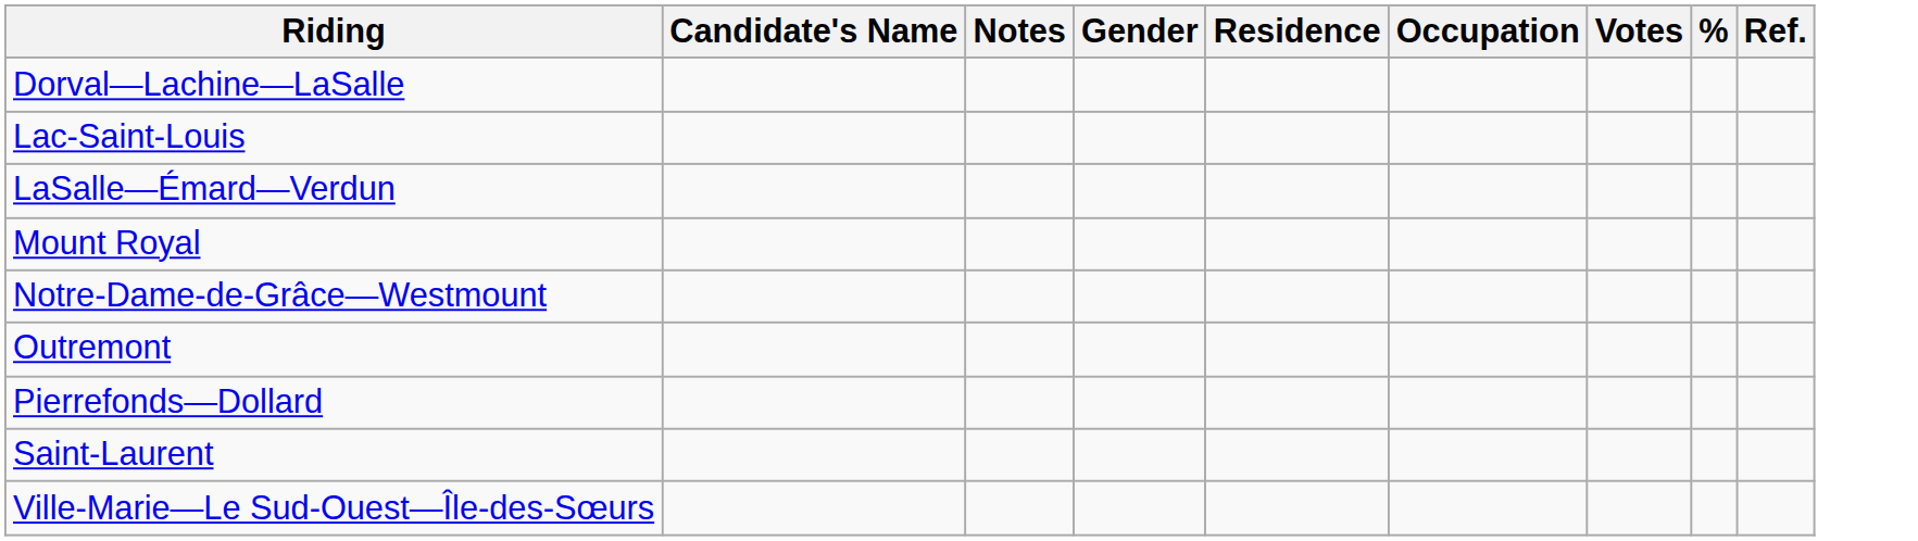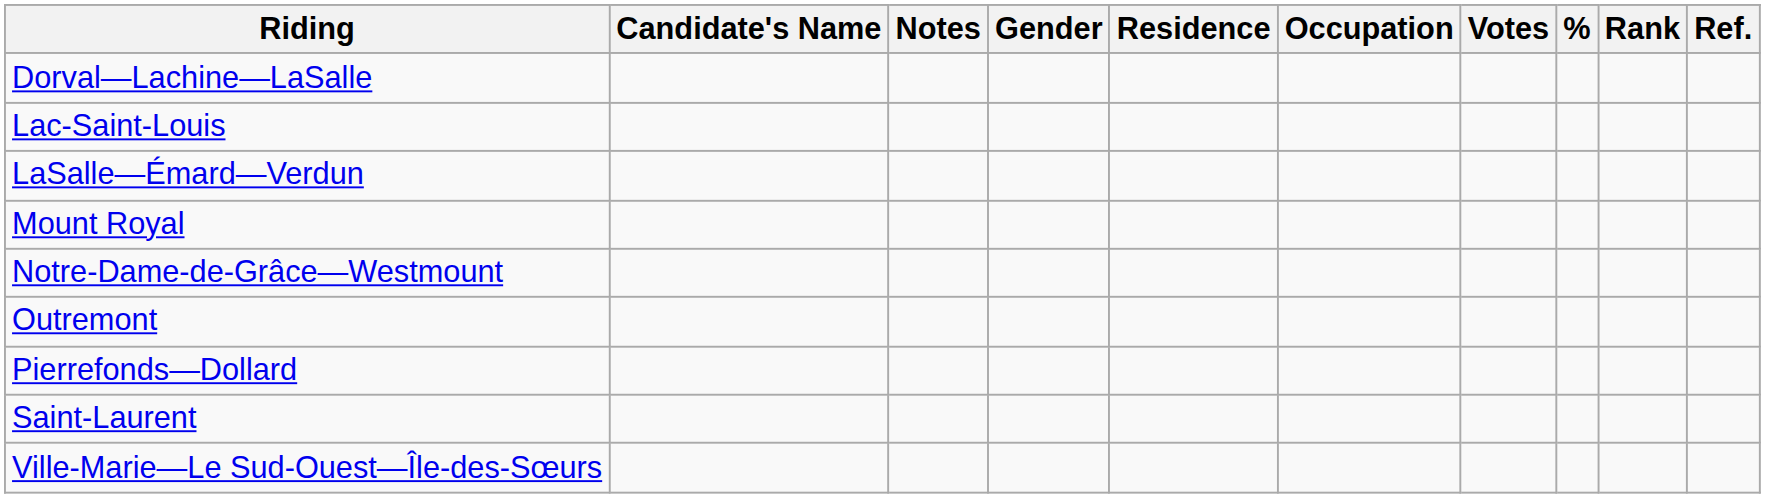 <table class="wikitable sortable">
 <tr>
 <th>Riding</th>
 <th>Candidate's Name</th>
 <th>Notes</th>
 <th>Gender</th>
 <th>Residence</th>
 <th>Occupation</th>
 <th>Votes</th>
 <th>%</th>
+<th>Rank</th>
 <th>Ref.</th>
 </tr>
 <tr>
 <td><a href='#'>Dorval—Lachine—LaSalle</a></td>
+<td></td>
 <td></td>
 <td></td>
 <td></td>
 <td></td>
 <td></td>
 <td></td>
 <td></td>
 <td></td>
 </tr>
 <tr>
 <td><a href='#'>Lac-Saint-Louis</a></td>
 <td></td>
 <td></td>
 <td></td>
 <td></td>
 <td></td>
 <td></td>
 <td></td>
 <td></td>
+<td></td>
 </tr>
 <tr>
 <td><a href='#'>LaSalle—Émard—Verdun</a></td>
+<td></td>
 <td></td>
 <td></td>
 <td></td>
 <td></td>
 <td></td>
 <td></td>
 <td></td>
 <td></td>
 </tr>
 <tr>
 <td><a href='#'>Mount Royal</a></td>
 <td></td>
 <td></td>
 <td></td>
 <td></td>
 <td></td>
 <td></td>
 <td></td>
 <td></td>
+<td></td>
 </tr>
 <tr>
 <td><a href='#'>Notre-Dame-de-Grâce—Westmount</a></td>
+<td></td>
 <td></td>
 <td></td>
 <td></td>
 <td></td>
 <td></td>
 <td></td>
 <td></td>
 <td></td>
 </tr>
 <tr>
 <td><a href='#'>Outremont</a></td>
 <td></td>
 <td></td>
 <td></td>
 <td></td>
 <td></td>
 <td></td>
 <td></td>
 <td></td>
+<td></td>
 </tr>
 <tr>
 <td><a href='#'>Pierrefonds—Dollard</a></td>
+<td></td>
 <td></td>
 <td></td>
 <td></td>
 <td></td>
 <td></td>
 <td></td>
 <td></td>
 <td></td>
 </tr>
 <tr>
 <td><a href='#'>Saint-Laurent</a></td>
 <td></td>
 <td></td>
 <td></td>
 <td></td>
 <td></td>
 <td></td>
 <td></td>
 <td></td>
+<td></td>
 </tr>
 <tr>
 <td><a href='#'>Ville-Marie—Le Sud-Ouest—Île-des-Sœurs</a></td>
 <td></td>
 <td></td>
 <td></td>
 <td></td>
 <td></td>
 <td></td>
 <td></td>
 <td></td>
+<td></td>
 </tr>
 </table>
